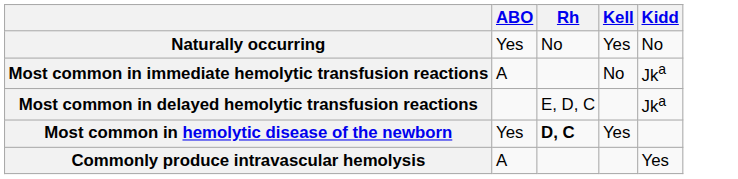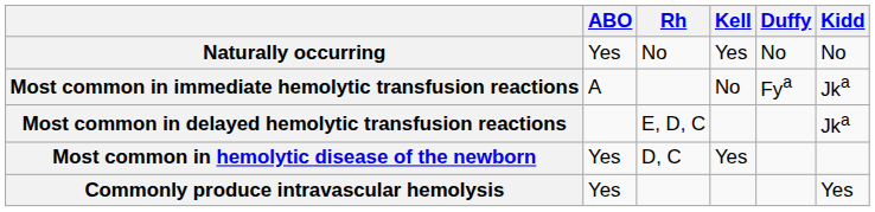 <table class="wikitable">
 <tr>
 <th></th>
 <th><a href='#'>ABO</a></th>
 <th><a href='#'>Rh</a></th>
 <th><a href='#'>Kell</a></th>
+<th><a href='#'>Duffy</a></th>
 <th><a href='#'>Kidd</a></th>
 </tr>
 <tr>
 <th>Naturally occurring</th>
 <td>Yes</td>
 <td>No</td>
 <td>Yes</td>
 <td>No</td>
+<td>No</td>
 </tr>
 <tr>
 <th>Most common in immediate hemolytic transfusion reactions</th>
 <td>A</td>
 <td></td>
 <td>No</td>
+<td>Fy<sup>a</sup></td>
 <td>Jk<sup>a</sup></td>
 </tr>
 <tr>
 <th>Most common in delayed hemolytic transfusion reactions</th>
 <td></td>
 <td>E, D, C</td>
 <td></td>
+<td></td>
 <td>Jk<sup>a</sup></td>
 </tr>
 <tr>
 <th>Most common in <a href='#'>hemolytic disease of the newborn</a></th>
 <td>Yes</td>
-<td><strong>D, C</strong></td>
+<td>D, C</td>
 <td>Yes</td>
+<td></td>
 <td></td>
 </tr>
 <tr>
 <th>Commonly produce intravascular hemolysis</th>
-<td>A</td>
+<td>Yes</td>
+<td></td>
 <td></td>
 <td></td>
 <td>Yes</td>
 </tr>
 </table>
